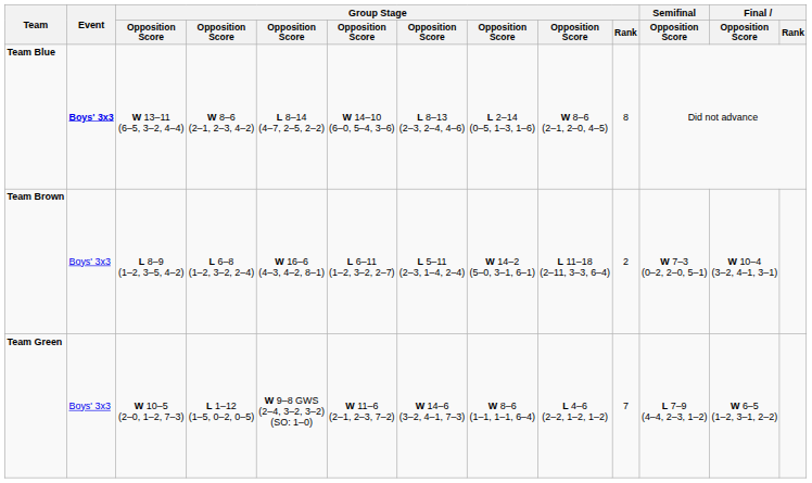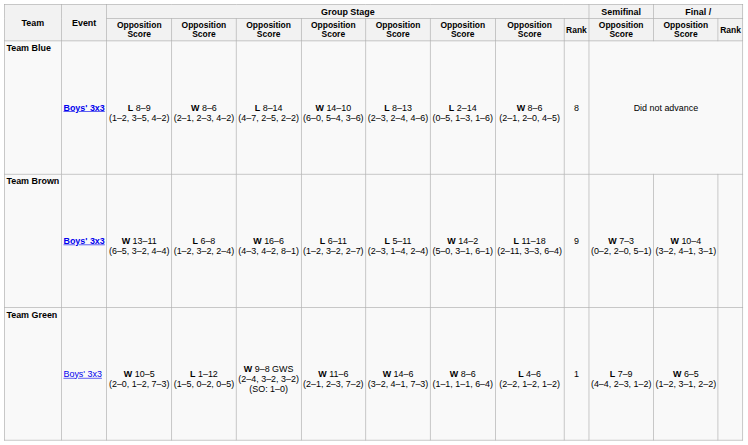 <table class="wikitable" style="font-size:90%">
 <tr>
 <th rowspan=2>Team</th>
 <th rowspan=2>Event</th>
 <th colspan=8>Group Stage</th>
 <th>Semifinal</th>
 <th colspan=2>Final / </th>
 </tr>
 <tr style="font-size:95%">
 <th>Opposition<br>Score</th>
 <th>Opposition<br>Score</th>
 <th>Opposition<br>Score</th>
 <th>Opposition<br>Score</th>
 <th>Opposition<br>Score</th>
 <th>Opposition<br>Score</th>
 <th>Opposition<br>Score</th>
 <th>Rank</th>
 <th>Opposition<br>Score</th>
 <th>Opposition<br>Score</th>
 <th>Rank</th>
 </tr>
 <tr align=center>
 <td align=left><strong>Team Blue</strong><br><br><br><br><br><br><br><br><br><br><br><br><br></td>
 <td align=left><strong><a href='#'>Boys' 3x3</a></strong></td>
-<td><br><strong>W</strong> 13–11<br>(6–5, 3–2, 4–4)</td>
+<td><br><strong>L</strong> 8–9<br>(1–2, 3–5, 4–2)</td>
 <td><br><strong>W</strong> 8–6<br>(2–1, 2–3, 4–2)</td>
 <td><br><strong>L</strong> 8–14<br>(4–7, 2–5, 2–2)</td>
 <td><br><strong>W</strong> 14–10<br>(6–0, 5–4, 3–6)</td>
 <td><br><strong>L</strong> 8–13<br>(2–3, 2–4, 4–6)</td>
 <td><br><strong>L</strong> 2–14<br>(0–5, 1–3, 1–6)</td>
 <td><br><strong>W</strong> 8–6<br>(2–1, 2–0, 4–5)</td>
 <td>8</td>
 <td colspan=3>Did not advance</td>
 </tr>
 <tr align=center>
 <td align=left><strong>Team Brown</strong><br><br><br><br><br><br><br><br><br><br><br><br><br></td>
-<td align=left><a href='#'>Boys' 3x3</a></td>
-<td><br><strong>L</strong> 8–9<br>(1–2, 3–5, 4–2)</td>
+<td align=left><strong><a href='#'>Boys' 3x3</a></strong></td>
+<td><br><strong>W</strong> 13–11<br>(6–5, 3–2, 4–4)</td>
 <td><br><strong>L</strong> 6–8<br>(1–2, 3–2, 2–4)</td>
 <td><br><strong>W</strong> 16–6<br>(4–3, 4–2, 8–1)</td>
 <td><br><strong>L</strong> 6–11<br>(1–2, 3–2, 2–7)</td>
 <td><br><strong>L</strong> 5–11<br>(2–3, 1–4, 2–4)</td>
 <td><br><strong>W</strong> 14–2<br>(5–0, 3–1, 6–1)</td>
 <td><br><strong>L</strong> 11–18<br>(2–11, 3–3, 6–4)</td>
-<td>2</td>
+<td>9</td>
 <td><br><strong>W</strong> 7–3<br>(0–2, 2–0, 5–1)</td>
 <td><br><strong>W</strong> 10–4<br>(3–2, 4–1, 3–1)</td>
 <td></td>
 </tr>
 <tr align=center>
 <td align=left><strong>Team Green</strong><br><br><br><br><br><br><br><br><br><br><br><br><br></td>
 <td align=left><a href='#'>Boys' 3x3</a></td>
 <td><br><strong>W</strong> 10–5<br>(2–0, 1–2, 7–3)</td>
 <td><br><strong>L</strong> 1–12<br>(1–5, 0–2, 0–5)</td>
 <td><br><strong>W</strong> 9–8 GWS<br>(2–4, 3–2, 3–2)<br>(SO: 1–0)</td>
 <td><br><strong>W</strong> 11–6<br>(2–1, 2–3, 7–2)</td>
 <td><br><strong>W</strong> 14–6<br>(3–2, 4–1, 7–3)</td>
 <td><br><strong>W</strong> 8–6<br>(1–1, 1–1, 6–4)</td>
 <td><br><strong>L</strong> 4–6<br>(2–2, 1–2, 1–2)</td>
-<td>7</td>
+<td>1</td>
 <td><br><strong>L</strong> 7–9<br>(4–4, 2–3, 1–2)</td>
 <td><br><strong>W</strong> 6–5<br>(1–2, 3–1, 2–2)</td>
 <td></td>
 </tr>
 </table>
